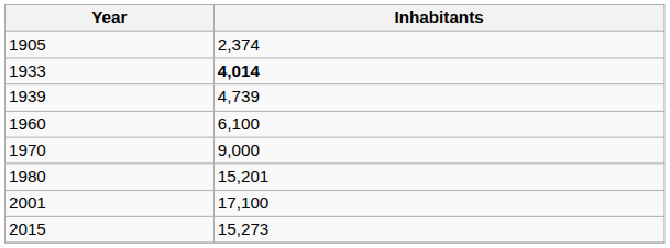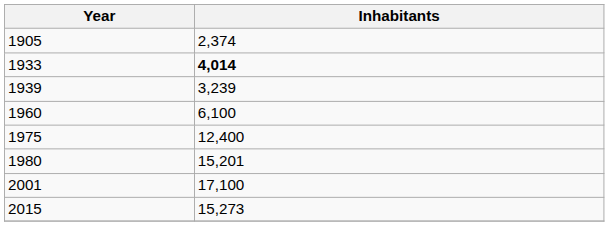 <table class="wikitable" width="50%">
 <tr>
 <th>Year</th>
 <th>Inhabitants</th>
 </tr>
 <tr>
 <td>1905</td>
 <td>2,374</td>
 </tr>
 <tr>
 <td>1933</td>
 <td><strong>4,014</strong></td>
 </tr>
 <tr>
 <td>1939</td>
-<td>4,739</td>
+<td>3,239</td>
 </tr>
 <tr>
 <td>1960</td>
 <td>6,100</td>
 </tr>
 <tr>
-<td>1970</td>
-<td>9,000</td>
+<td>1975</td>
+<td>12,400</td>
 </tr>
 <tr>
 <td>1980</td>
 <td>15,201</td>
 </tr>
 <tr>
 <td>2001</td>
 <td>17,100</td>
 </tr>
 <tr>
 <td>2015</td>
 <td>15,273</td>
 </tr>
 <tr>
 </tr>
 </table>
